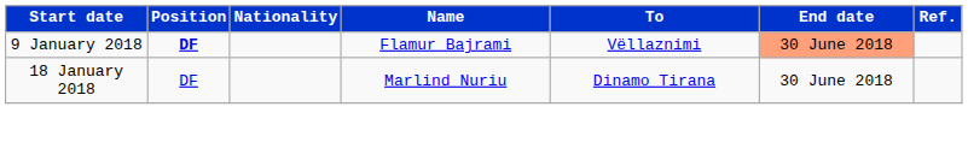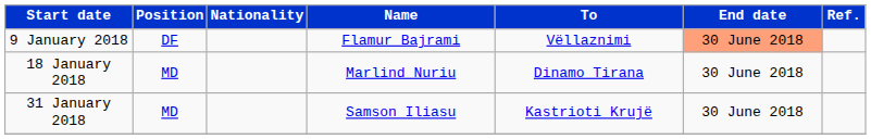 <table class="wikitable" style="text-align:center; font-size:90%; ">
 <tr>
 <th style="background:#03c; color:white; width:100px;">Start date</th>
 <th style="background:#03c; color:white; width:50px;">Position</th>
 <th style="background:#03c; color:white; width:50px;">Nationality</th>
 <th style="background:#03c; color:white; width:150px;">Name</th>
 <th style="background:#03c; color:white; width:150px;">To</th>
 <th style="background:#03c; color:white; width:110px;">End date</th>
 <th style="background:#03c; color:white; width:30px;">Ref.</th>
 </tr>
 <tr>
 <td>9 January 2018</td>
-<td><strong><a href='#'>DF</a></strong></td>
+<td><a href='#'>DF</a></td>
 <td></td>
 <td><a href='#'>Flamur Bajrami</a></td>
 <td><a href='#'>Vëllaznimi</a></td>
 <td style="background: lightsalmon;">30 June 2018</td>
 <td></td>
 </tr>
 <tr>
 <td>18 January 2018</td>
-<td><a href='#'>DF</a></td>
+<td><a href='#'>MD</a></td>
 <td></td>
 <td><a href='#'>Marlind Nuriu</a></td>
 <td><a href='#'>Dinamo Tirana</a></td>
 <td>30 June 2018</td>
 <td></td>
 </tr>
 <tr>
+<td>31 January 2018</td>
+<td><a href='#'>MD</a></td>
+<td></td>
+<td><a href='#'>Samson Iliasu</a></td>
+<td><a href='#'>Kastrioti Krujë</a></td>
+<td>30 June 2018</td>
+<td></td>
+</tr>
+<tr>
 </tr>
 </table>
